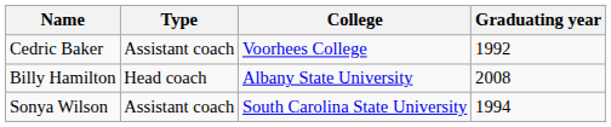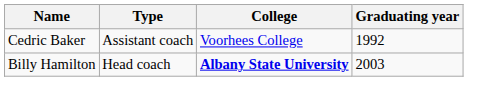 <table class="wikitable" style="font-size: 90%;">
 <tr>
 <th>Name</th>
 <th>Type</th>
 <th>College</th>
 <th>Graduating year</th>
 </tr>
 <tr>
 <td>Cedric Baker</td>
 <td>Assistant coach</td>
 <td><a href='#'>Voorhees College</a></td>
 <td>1992</td>
 </tr>
 <tr>
 <td>Billy Hamilton</td>
 <td>Head coach</td>
-<td><a href='#'>Albany State University</a></td>
-<td>2008</td>
-</tr>
-<tr>
-<td>Sonya Wilson</td>
-<td>Assistant coach</td>
-<td><a href='#'>South Carolina State University</a></td>
-<td>1994</td>
+<td><strong><a href='#'>Albany State University</a></strong></td>
+<td>2003</td>
 </tr>
 </table>
